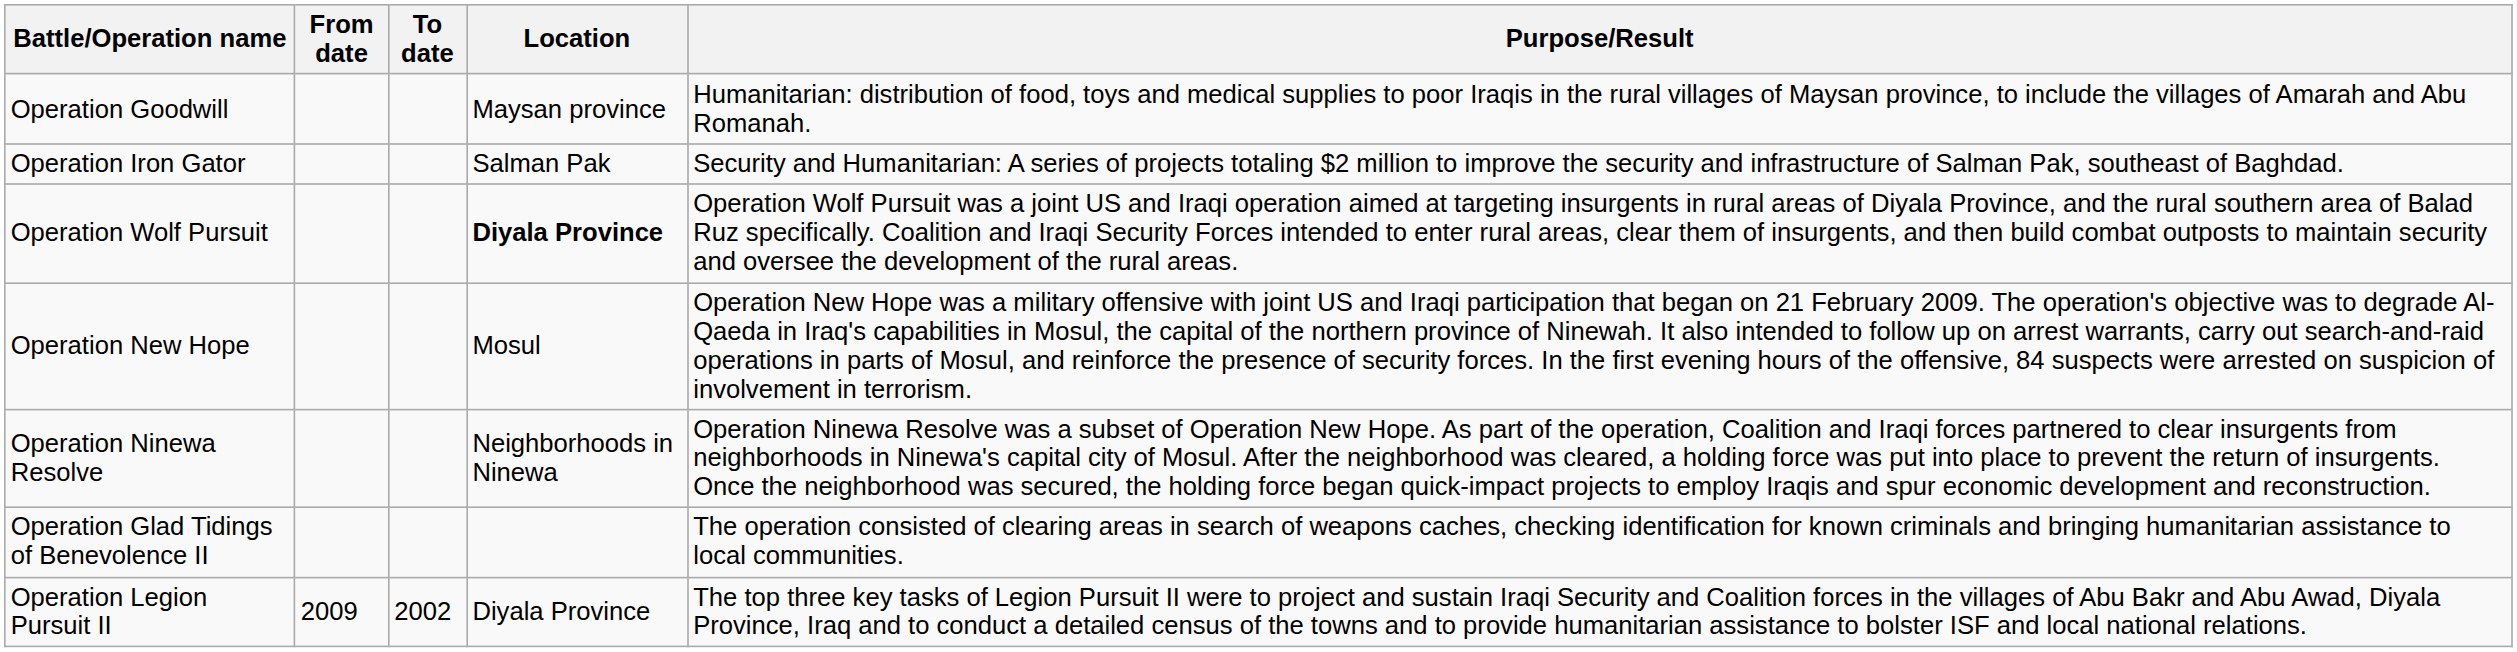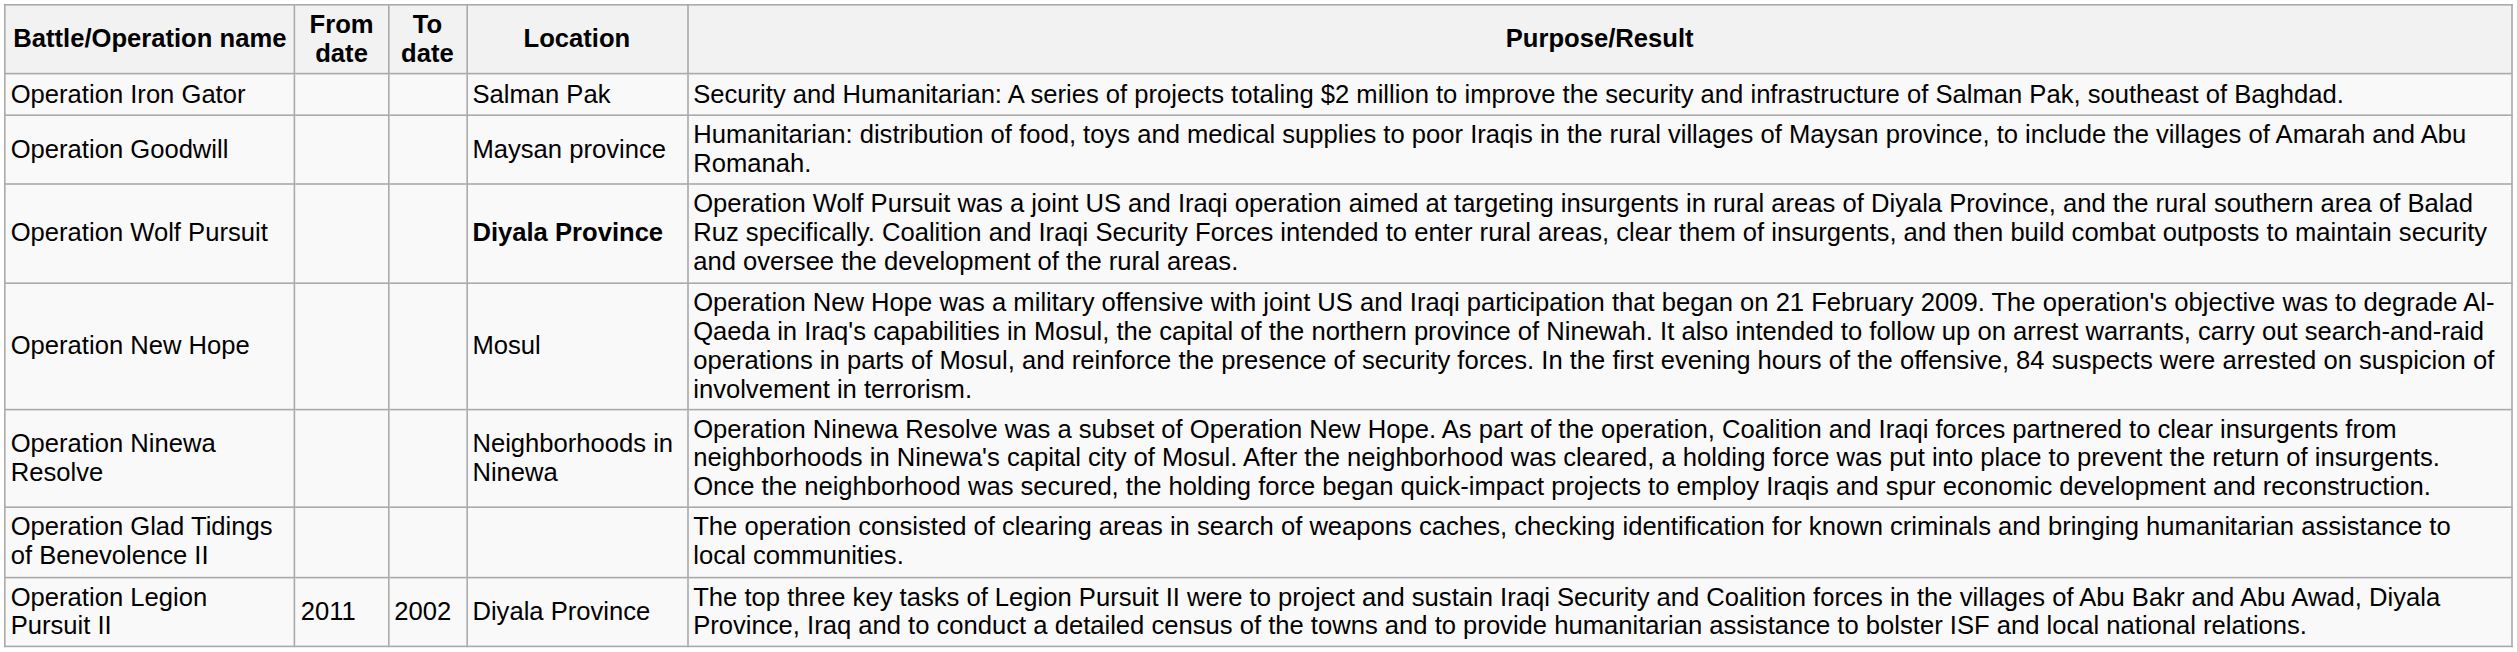 <table class="wikitable sortable">
 <tr>
 <th>Battle/Operation name</th>
 <th>From date</th>
 <th>To date</th>
 <th>Location</th>
 <th>Purpose/Result</th>
 </tr>
 <tr>
+<td>Operation Iron Gator</td>
+<td></td>
+<td></td>
+<td>Salman Pak</td>
+<td>Security and Humanitarian: A series of projects totaling $2 million to improve the security and infrastructure of Salman Pak, southeast of Baghdad.</td>
+</tr>
+<tr>
 <td>Operation Goodwill</td>
 <td></td>
 <td></td>
 <td>Maysan province</td>
 <td>Humanitarian: distribution of food, toys and medical supplies to poor Iraqis in the rural villages of Maysan province, to include the villages of Amarah and Abu Romanah.</td>
-</tr>
-<tr>
-<td>Operation Iron Gator</td>
-<td></td>
-<td></td>
-<td>Salman Pak</td>
-<td>Security and Humanitarian: A series of projects totaling $2 million to improve the security and infrastructure of Salman Pak, southeast of Baghdad.</td>
 </tr>
 <tr>
 <td>Operation Wolf Pursuit</td>
 <td></td>
 <td></td>
 <td><strong>Diyala Province</strong></td>
 <td>Operation Wolf Pursuit was a joint US and Iraqi operation aimed at targeting insurgents in rural areas of Diyala Province, and the rural southern area of Balad Ruz specifically. Coalition and Iraqi Security Forces intended to enter rural areas, clear them of insurgents, and then build combat outposts to maintain security and oversee the development of the rural areas.</td>
 </tr>
 <tr>
 <td>Operation New Hope</td>
 <td></td>
 <td></td>
 <td>Mosul</td>
 <td>Operation New Hope was a military offensive with joint US and Iraqi participation that began on 21 February 2009. The operation's objective was to degrade Al-Qaeda in Iraq's capabilities in Mosul, the capital of the northern province of Ninewah. It also intended to follow up on arrest warrants, carry out search-and-raid operations in parts of Mosul, and reinforce the presence of security forces. In the first evening hours of the offensive, 84 suspects were arrested on suspicion of involvement in terrorism.</td>
 </tr>
 <tr>
 <td>Operation Ninewa Resolve</td>
 <td></td>
 <td></td>
 <td>Neighborhoods in Ninewa</td>
 <td>Operation Ninewa Resolve was a subset of Operation New Hope. As part of the operation, Coalition and Iraqi forces partnered to clear insurgents from neighborhoods in Ninewa's capital city of Mosul. After the neighborhood was cleared, a holding force was put into place to prevent the return of insurgents. Once the neighborhood was secured, the holding force began quick-impact projects to employ Iraqis and spur economic development and reconstruction.</td>
 </tr>
 <tr>
 <td>Operation Glad Tidings of Benevolence II</td>
 <td></td>
 <td></td>
 <td></td>
 <td>The operation consisted of clearing areas in search of weapons caches, checking identification for known criminals and bringing humanitarian assistance to local communities.</td>
 </tr>
 <tr>
 <td>Operation Legion Pursuit II</td>
-<td>2009</td>
+<td>2011</td>
 <td>2002</td>
 <td>Diyala Province</td>
 <td>The top three key tasks of Legion Pursuit II were to project and sustain Iraqi Security and Coalition forces in the villages of Abu Bakr and Abu Awad, Diyala Province, Iraq and to conduct a detailed census of the towns and to provide humanitarian assistance to bolster ISF and local national relations.</td>
 </tr>
 </table>
